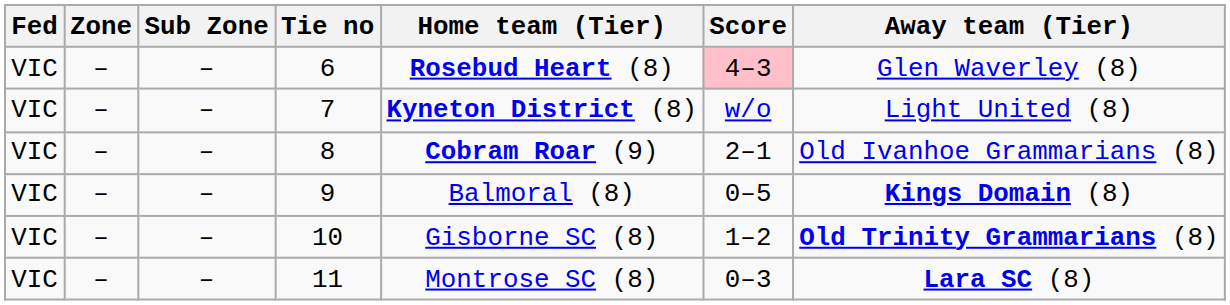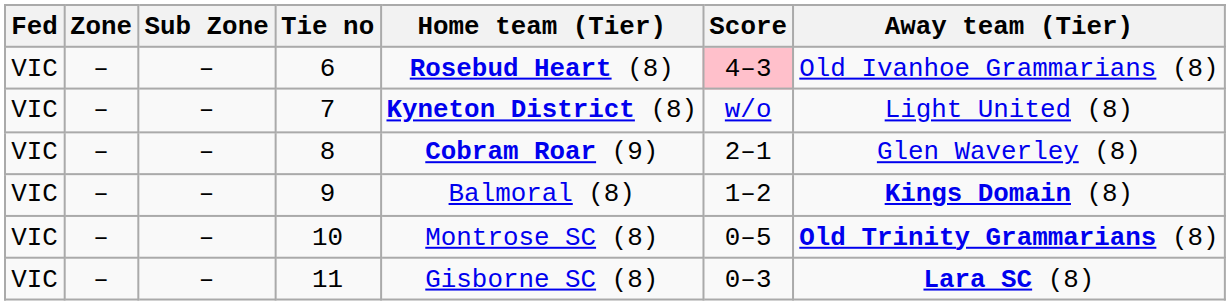 <table class="wikitable" style="text-align:center">
 <tr>
 <th>Fed</th>
 <th>Zone</th>
 <th>Sub Zone</th>
 <th>Tie no</th>
 <th>Home team (Tier)</th>
 <th>Score</th>
 <th>Away team (Tier)</th>
 </tr>
 <tr>
 <td>VIC</td>
 <td>–</td>
 <td>–</td>
 <td>6</td>
 <td><strong><a href='#'>Rosebud Heart</a></strong> (8)</td>
 <td style="background: pink;">4–3</td>
-<td><a href='#'>Glen Waverley</a> (8)</td>
+<td><a href='#'>Old Ivanhoe Grammarians</a> (8)</td>
 </tr>
 <tr>
 <td>VIC</td>
 <td>–</td>
 <td>–</td>
 <td>7</td>
 <td><strong><a href='#'>Kyneton District</a></strong> (8)</td>
 <td><a href='#'>w/o</a></td>
 <td><a href='#'>Light United</a> (8)</td>
 </tr>
 <tr>
 <td>VIC</td>
 <td>–</td>
 <td>–</td>
 <td>8</td>
 <td><strong><a href='#'>Cobram Roar</a></strong> (9)</td>
 <td>2–1</td>
-<td><a href='#'>Old Ivanhoe Grammarians</a> (8)</td>
+<td><a href='#'>Glen Waverley</a> (8)</td>
 </tr>
 <tr>
 <td>VIC</td>
 <td>–</td>
 <td>–</td>
 <td>9</td>
 <td><a href='#'>Balmoral</a> (8)</td>
-<td>0–5</td>
+<td>1–2</td>
 <td><strong><a href='#'>Kings Domain</a></strong> (8)</td>
 </tr>
 <tr>
 <td>VIC</td>
 <td>–</td>
 <td>–</td>
 <td>10</td>
-<td><a href='#'>Gisborne SC</a> (8)</td>
-<td>1–2</td>
+<td><a href='#'>Montrose SC</a> (8)</td>
+<td>0–5</td>
 <td><strong><a href='#'>Old Trinity Grammarians</a></strong> (8)</td>
 </tr>
 <tr>
 <td>VIC</td>
 <td>–</td>
 <td>–</td>
 <td>11</td>
-<td><a href='#'>Montrose SC</a> (8)</td>
+<td><a href='#'>Gisborne SC</a> (8)</td>
 <td>0–3</td>
 <td><strong><a href='#'>Lara SC</a></strong> (8)</td>
 </tr>
 </table>
